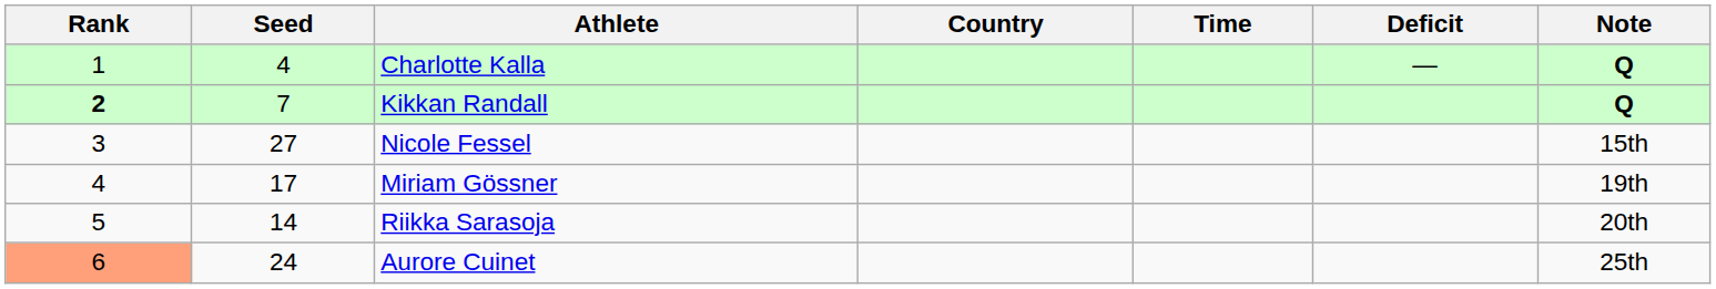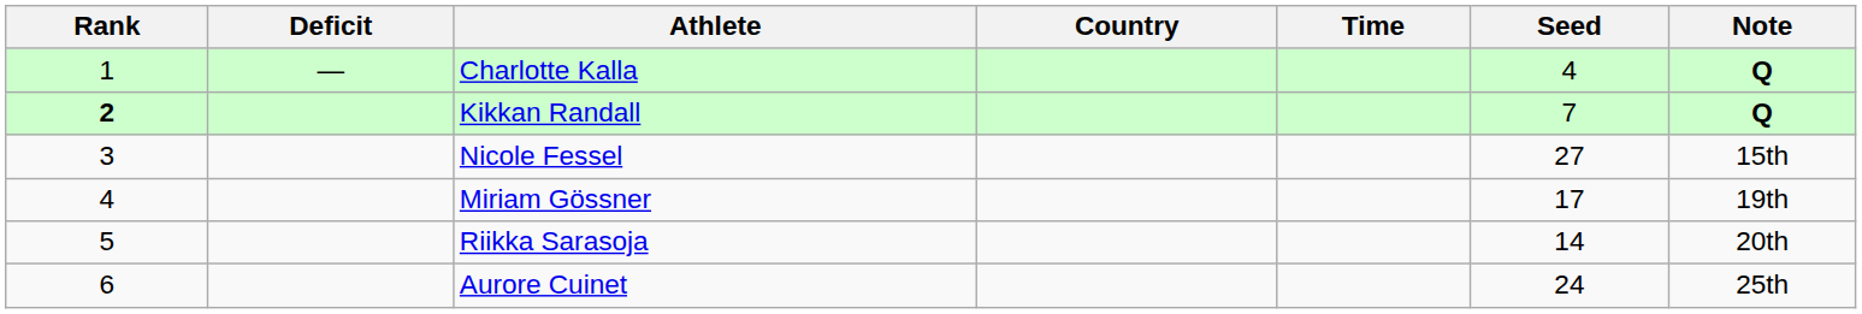 <table class="wikitable sortable" style="text-align:center" width=55%>
 <tr>
 <th>Rank</th>
-<th>Seed</th>
+<th>Deficit</th>
 <th>Athlete</th>
 <th>Country</th>
 <th>Time</th>
-<th>Deficit</th>
+<th>Seed</th>
 <th>Note</th>
 </tr>
 <tr bgcolor=ccffcc>
 <td>1</td>
-<td>4</td>
+<td>—</td>
 <td align=left><a href='#'>Charlotte Kalla</a></td>
 <td align=left></td>
 <td></td>
-<td>—</td>
+<td>4</td>
 <td><strong>Q</strong></td>
 </tr>
 <tr bgcolor=ccffcc>
 <td><strong>2</strong></td>
-<td>7</td>
+<td></td>
 <td align=left><a href='#'>Kikkan Randall</a></td>
 <td align=left></td>
 <td></td>
-<td></td>
+<td>7</td>
 <td><strong>Q</strong></td>
 </tr>
 <tr>
 <td>3</td>
-<td>27</td>
+<td></td>
 <td align=left><a href='#'>Nicole Fessel</a></td>
 <td align=left></td>
 <td></td>
-<td></td>
+<td>27</td>
 <td>15th</td>
 </tr>
 <tr>
 <td>4</td>
-<td>17</td>
+<td></td>
 <td align=left><a href='#'>Miriam Gössner</a></td>
 <td align=left></td>
 <td></td>
-<td></td>
+<td>17</td>
 <td>19th</td>
 </tr>
 <tr>
 <td>5</td>
-<td>14</td>
+<td></td>
 <td align=left><a href='#'>Riikka Sarasoja</a></td>
 <td align=left></td>
 <td></td>
-<td></td>
+<td>14</td>
 <td>20th</td>
 </tr>
 <tr>
-<td style="background: lightsalmon;">6</td>
-<td>24</td>
+<td>6</td>
+<td></td>
 <td align=left><a href='#'>Aurore Cuinet</a></td>
 <td align=left></td>
 <td></td>
-<td></td>
+<td>24</td>
 <td>25th</td>
 </tr>
 </table>
